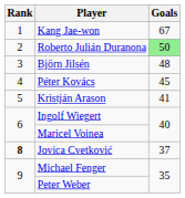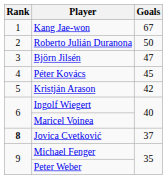 <table class="wikitable" style="text-align:center;">
 <tr>
 <th>Rank</th>
 <th>Player</th>
 <th>Goals</th>
 </tr>
 <tr>
 <td>1</td>
 <td style="text-align:left;"> <a href='#'>Kang Jae-won</a></td>
 <td>67</td>
 </tr>
 <tr>
 <td>2</td>
 <td style="text-align:left;"> <a href='#'>Roberto Julián Duranona</a></td>
-<td style="background: lightgreen;">50</td>
+<td>50</td>
 </tr>
 <tr>
 <td>3</td>
 <td style="text-align:left;"> <a href='#'>Björn Jilsén</a></td>
-<td>48</td>
+<td>47</td>
 </tr>
 <tr>
 <td>4</td>
 <td style="text-align:left;"> <a href='#'>Péter Kovács</a></td>
 <td>45</td>
 </tr>
 <tr>
 <td>5</td>
 <td style="text-align:left;"> <a href='#'>Kristján Arason</a></td>
-<td>41</td>
+<td>42</td>
 </tr>
 <tr>
 <td rowspan=2>6</td>
 <td style="text-align:left;"> <a href='#'>Ingolf Wiegert</a></td>
 <td rowspan=2>40</td>
 </tr>
 <tr>
 <td style="text-align:left;"> <a href='#'>Maricel Voinea</a></td>
 </tr>
 <tr>
 <td><strong>8</strong></td>
 <td style="text-align:left;"> <a href='#'>Jovica Cvetković</a></td>
 <td>37</td>
 </tr>
 <tr>
 <td rowspan=2>9</td>
 <td style="text-align:left;"> <a href='#'>Michael Fenger</a></td>
 <td rowspan=2>35</td>
 </tr>
 <tr>
 <td style="text-align:left;"> <a href='#'>Peter Weber</a></td>
 </tr>
 </table>
